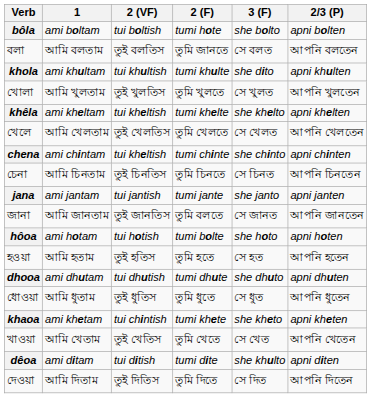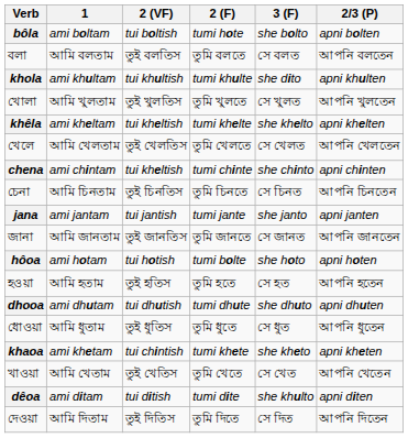 <table class="wikitable">
 <tr>
 <th>Verb</th>
 <th>1</th>
 <th>2 (VF)</th>
 <th>2 (F)</th>
 <th>3 (F)</th>
 <th>2/3 (P)</th>
 </tr>
 <tr>
 <th><em>bôla</em></th>
 <td><em>ami b<strong>o</strong>ltam</em></td>
 <td><em>tui b<strong>o</strong>ltish</em></td>
 <td><em>tumi h<strong>o</strong>te</em></td>
 <td><em>she b<strong>o</strong>lto</em></td>
 <td><em>apni b<strong>o</strong>lten</em></td>
 </tr>
 <tr>
 <td>বলা</td>
 <td>আমি বলতাম</td>
 <td>তুই বলতিস</td>
-<td>তুমি জানতে</td>
+<td>তুমি বলতে</td>
 <td>সে বলত</td>
 <td>আপনি বলতেন</td>
 </tr>
 <tr>
 <th><em>khola</em></th>
 <td><em>ami kh<strong>u</strong>ltam</em></td>
 <td><em>tui kh<strong>u</strong>ltish</em></td>
 <td><em>tumi kh<strong>u</strong>lte</em></td>
 <td><em>she d<strong>i</strong>to</em></td>
 <td><em>apni kh<strong>u</strong>lten</em></td>
 </tr>
 <tr>
 <td>খোলা</td>
 <td>আমি খুলতাম</td>
 <td>তুই খুলতিস</td>
 <td>তুমি খুলতে</td>
 <td>সে খুলত</td>
 <td>আপনি খুলতেন</td>
 </tr>
 <tr>
 <th><em>khêla</em></th>
 <td><em>ami kh<strong>e</strong>ltam</em></td>
 <td><em>tui kh<strong>e</strong>ltish</em></td>
 <td><em>tumi kh<strong>e</strong>lte</em></td>
 <td><em>she kh<strong>e</strong>lto</em></td>
 <td><em>apni kh<strong>e</strong>lten</em></td>
 </tr>
 <tr>
 <td>খেলে</td>
 <td>আমি খেলতাম</td>
 <td>তুই খেলতিস</td>
 <td>তুমি খেলতে</td>
 <td>সে খেলত</td>
 <td>আপনি খেলতেন</td>
 </tr>
 <tr>
 <th><em>chena</em></th>
 <td><em>ami ch<strong>i</strong>ntam</em></td>
 <td><em>tui kh<strong>e</strong>ltish</em></td>
 <td><em>tumi ch<strong>i</strong>nte</em></td>
 <td><em>she ch<strong>i</strong>nto</em></td>
 <td><em>apni ch<strong>i</strong>nten</em></td>
 </tr>
 <tr>
 <td>চেনা</td>
 <td>আমি চিনতাম</td>
 <td>তুই চিনতিস</td>
 <td>তুমি চিনতে</td>
 <td>সে চিনত</td>
 <td>আপনি চিনতেন</td>
 </tr>
 <tr>
 <th><em>jana</em></th>
 <td><em>ami jantam</em></td>
 <td><em>tui jantish</em></td>
 <td><em>tumi jante</em></td>
 <td><em>she janto</em></td>
 <td><em>apni janten</em></td>
 </tr>
 <tr>
 <td>জানা</td>
 <td>আমি জানতাম</td>
 <td>তুই জানতিস</td>
-<td>তুমি বলতে</td>
+<td>তুমি জানতে</td>
 <td>সে জানত</td>
 <td>আপনি জানতেন</td>
 </tr>
 <tr>
 <th><em>hôoa</em></th>
 <td><em>ami h<strong>o</strong>tam</em></td>
 <td><em>tui h<strong>o</strong>tish</em></td>
 <td><em>tumi b<strong>o</strong>lte</em></td>
 <td><em>she h<strong>o</strong>to</em></td>
 <td><em>apni h<strong>o</strong>ten</em></td>
 </tr>
 <tr>
 <td>হওয়া</td>
 <td>আমি হতাম</td>
 <td>তুই হতিস</td>
 <td>তুমি হতে</td>
 <td>সে হত</td>
 <td>আপনি হতেন</td>
 </tr>
 <tr>
 <th><em>dhooa</em></th>
 <td><em>ami dh<strong>u</strong>tam</em></td>
 <td><em>tui dh<strong>u</strong>tish</em></td>
 <td><em>tumi dh<strong>u</strong>te</em></td>
 <td><em>she dh<strong>u</strong>to</em></td>
 <td><em>apni dh<strong>u</strong>ten</em></td>
 </tr>
 <tr>
 <td>ধোওয়া</td>
 <td>আমি ধুতাম</td>
 <td>তুই ধুতিস</td>
 <td>তুমি ধুতে</td>
 <td>সে ধুত</td>
 <td>আপনি ধুতেন</td>
 </tr>
 <tr>
 <th><em>khaoa</em></th>
 <td><em>ami kh<strong>e</strong>tam</em></td>
 <td><em>tui ch<strong>i</strong>ntish</em></td>
 <td><em>tumi kh<strong>e</strong>te</em></td>
 <td><em>she kh<strong>e</strong>to</em></td>
 <td><em>apni kh<strong>e</strong>ten</em></td>
 </tr>
 <tr>
 <td>খাওয়া</td>
 <td>আমি খেতাম</td>
 <td>তুই খেতিস</td>
 <td>তুমি খেতে</td>
 <td>সে খেত</td>
 <td>আপনি খেতেন</td>
 </tr>
 <tr>
 <th><em>dêoa</em></th>
 <td><em>ami d<strong>i</strong>tam</em></td>
 <td><em>tui d<strong>i</strong>tish</em></td>
 <td><em>tumi d<strong>i</strong>te</em></td>
 <td><em>she kh<strong>u</strong>lto</em></td>
 <td><em>apni d<strong>i</strong>ten</em></td>
 </tr>
 <tr>
 <td>দেওয়া</td>
 <td>আমি দিতাম</td>
 <td>তুই দিতিস</td>
 <td>তুমি দিতে</td>
 <td>সে দিত</td>
 <td>আপনি দিতেন</td>
 </tr>
 </table>
